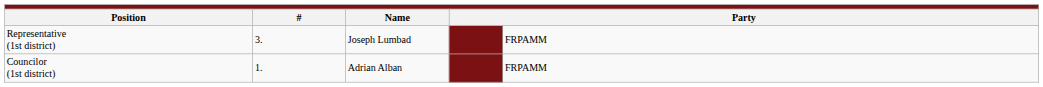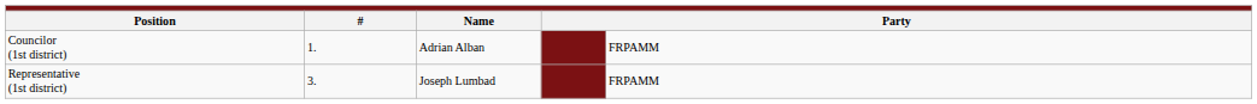 <table class=wikitable style="font-size:95%" width=99%>
 <tr>
 <td colspan="5" bgcolor="#7b1113"></td>
 </tr>
 <tr>
 <th width=24%>Position</th>
 <th>#</th>
 <th width="150px">Name</th>
 <th colspan="2" width="110px">Party</th>
 </tr>
 <tr>
+<td>Councilor<br>(1st district)</td>
+<td>1.</td>
+<td>Adrian Alban</td>
+<td style="background-color:#7b1113;"></td>
+<td>FRPAMM</td>
+</tr>
+<tr>
 <td>Representative<br>(1st district)</td>
 <td>3.</td>
 <td>Joseph Lumbad</td>
 <td style="background-color:#7b1113;"></td>
 <td>FRPAMM</td>
 </tr>
-<tr>
-<td>Councilor<br>(1st district)</td>
-<td>1.</td>
-<td>Adrian Alban</td>
-<td style="background-color:#7b1113;"></td>
-<td>FRPAMM</td>
-</tr>
 </table>
